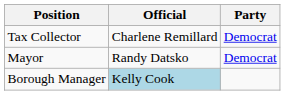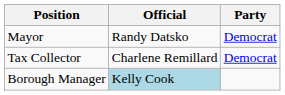 <table class="wikitable">
 <tr>
 <th>Position</th>
 <th>Official</th>
 <th>Party</th>
 </tr>
 <tr>
-<td>Tax Collector</td>
-<td>Charlene Remillard</td>
+<td>Mayor</td>
+<td>Randy Datsko</td>
 <td><a href='#'>Democrat</a></td>
 </tr>
 <tr>
-<td>Mayor</td>
-<td>Randy Datsko</td>
+<td>Tax Collector</td>
+<td>Charlene Remillard</td>
 <td><a href='#'>Democrat</a></td>
 </tr>
 <tr>
 <td>Borough Manager</td>
 <td style="background: lightblue;">Kelly Cook</td>
 <td></td>
 </tr>
 </table>
